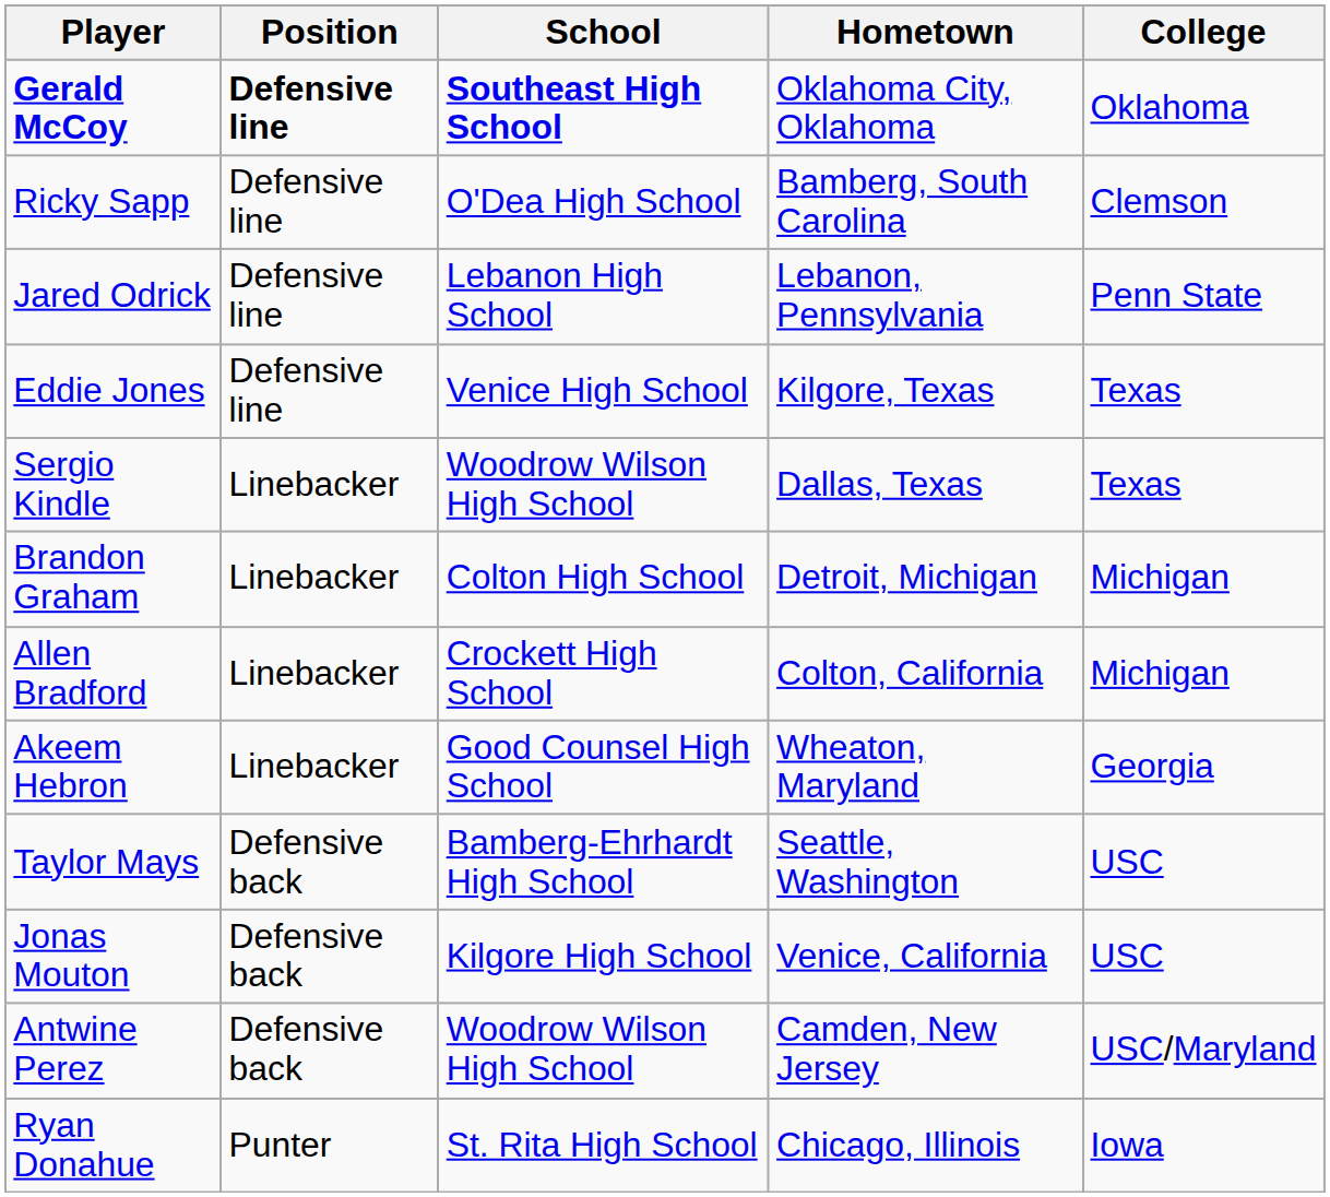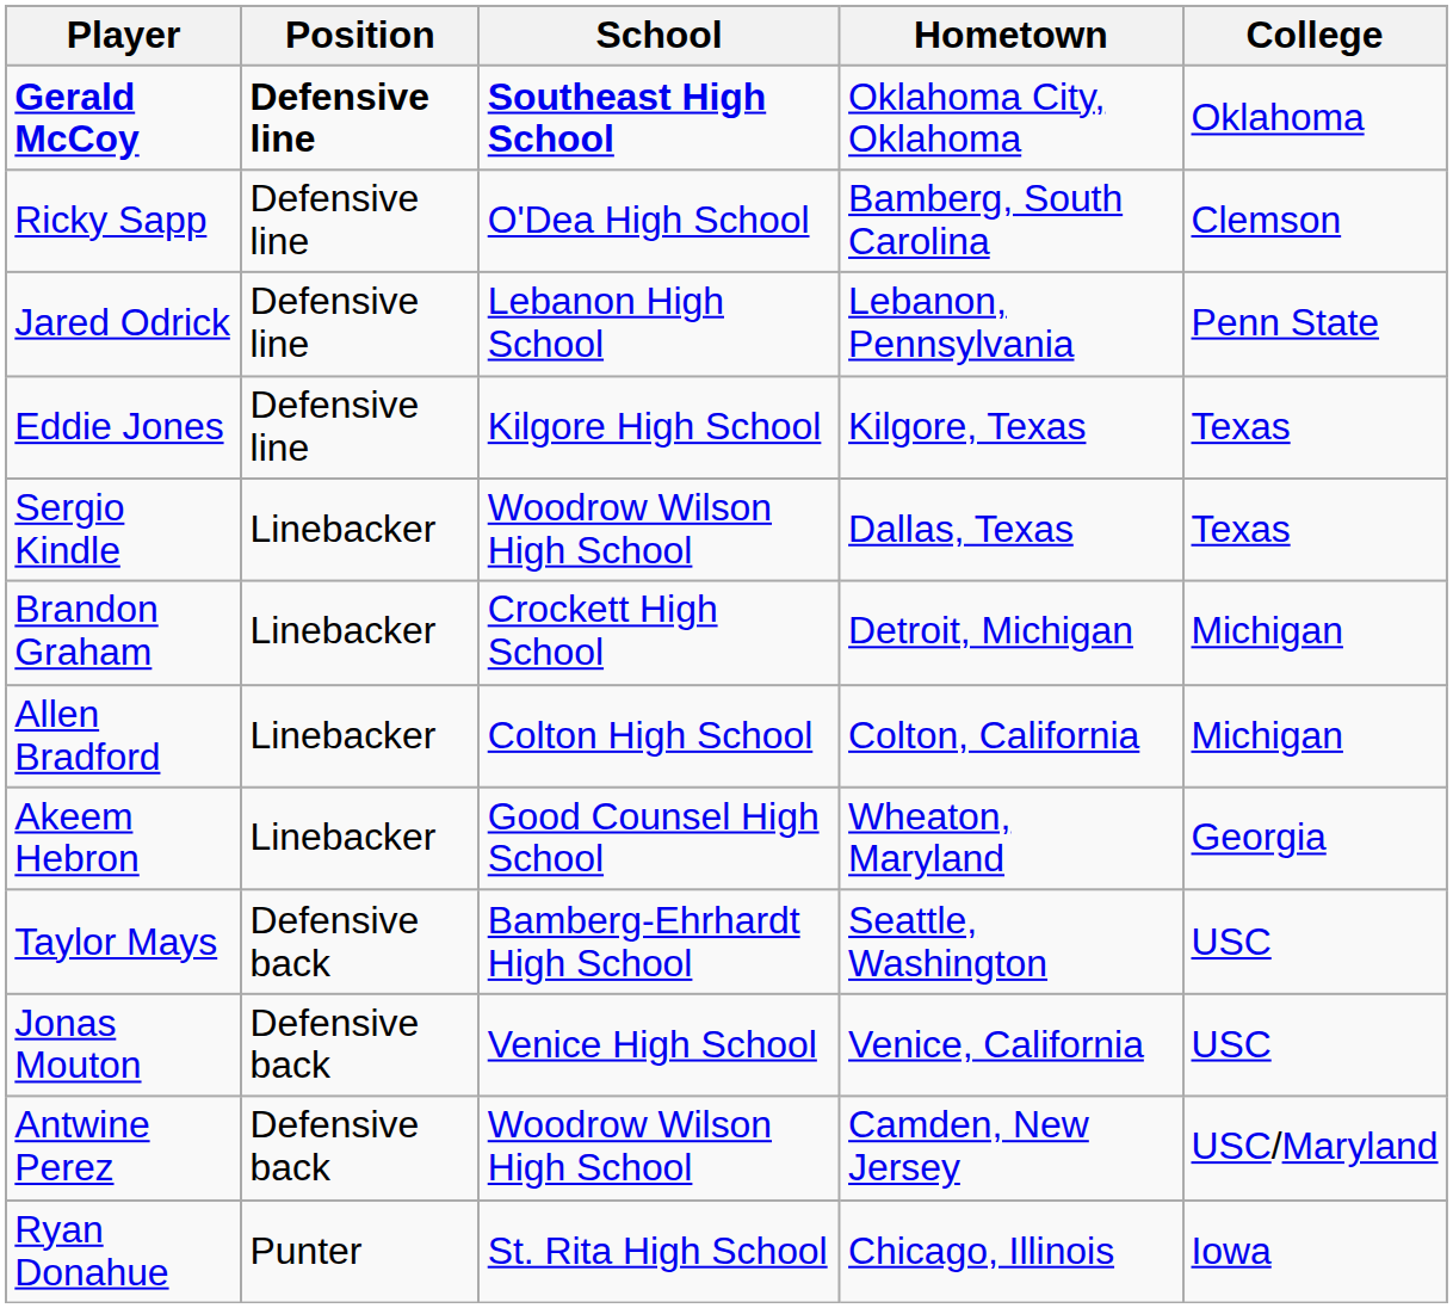 <table class="wikitable">
 <tr>
 <th>Player</th>
 <th>Position</th>
 <th>School</th>
 <th>Hometown</th>
 <th>College</th>
 </tr>
 <tr>
 <td><strong><a href='#'>Gerald McCoy</a></strong></td>
 <td><strong>Defensive line</strong></td>
 <td><strong><a href='#'>Southeast High School</a></strong></td>
 <td><a href='#'>Oklahoma City, Oklahoma</a></td>
 <td><a href='#'>Oklahoma</a></td>
 </tr>
 <tr>
 <td><a href='#'>Ricky Sapp</a></td>
 <td>Defensive line</td>
 <td><a href='#'>O'Dea High School</a></td>
 <td><a href='#'>Bamberg, South Carolina</a></td>
 <td><a href='#'>Clemson</a></td>
 </tr>
 <tr>
 <td><a href='#'>Jared Odrick</a></td>
 <td>Defensive line</td>
 <td><a href='#'>Lebanon High School</a></td>
 <td><a href='#'>Lebanon, Pennsylvania</a></td>
 <td><a href='#'>Penn State</a></td>
 </tr>
 <tr>
 <td><a href='#'>Eddie Jones</a></td>
 <td>Defensive line</td>
-<td><a href='#'>Venice High School</a></td>
+<td><a href='#'>Kilgore High School</a></td>
 <td><a href='#'>Kilgore, Texas</a></td>
 <td><a href='#'>Texas</a></td>
 </tr>
 <tr>
 <td><a href='#'>Sergio Kindle</a></td>
 <td>Linebacker</td>
 <td><a href='#'>Woodrow Wilson High School</a></td>
 <td><a href='#'>Dallas, Texas</a></td>
 <td><a href='#'>Texas</a></td>
 </tr>
 <tr>
 <td><a href='#'>Brandon Graham</a></td>
 <td>Linebacker</td>
-<td><a href='#'>Colton High School</a></td>
+<td><a href='#'>Crockett High School</a></td>
 <td><a href='#'>Detroit, Michigan</a></td>
 <td><a href='#'>Michigan</a></td>
 </tr>
 <tr>
 <td><a href='#'>Allen Bradford</a></td>
 <td>Linebacker</td>
-<td><a href='#'>Crockett High School</a></td>
+<td><a href='#'>Colton High School</a></td>
 <td><a href='#'>Colton, California</a></td>
 <td><a href='#'>Michigan</a></td>
 </tr>
 <tr>
 <td><a href='#'>Akeem Hebron</a></td>
 <td>Linebacker</td>
 <td><a href='#'>Good Counsel High School</a></td>
 <td><a href='#'>Wheaton, Maryland</a></td>
 <td><a href='#'>Georgia</a></td>
 </tr>
 <tr>
 <td><a href='#'>Taylor Mays</a></td>
 <td>Defensive back</td>
 <td><a href='#'>Bamberg-Ehrhardt High School</a></td>
 <td><a href='#'>Seattle, Washington</a></td>
 <td><a href='#'>USC</a></td>
 </tr>
 <tr>
 <td><a href='#'>Jonas Mouton</a></td>
 <td>Defensive back</td>
-<td><a href='#'>Kilgore High School</a></td>
+<td><a href='#'>Venice High School</a></td>
 <td><a href='#'>Venice, California</a></td>
 <td><a href='#'>USC</a></td>
 </tr>
 <tr>
 <td><a href='#'>Antwine Perez</a></td>
 <td>Defensive back</td>
 <td><a href='#'>Woodrow Wilson High School</a></td>
 <td><a href='#'>Camden, New Jersey</a></td>
 <td><a href='#'>USC</a>/<a href='#'>Maryland</a></td>
 </tr>
 <tr>
 <td><a href='#'>Ryan Donahue</a></td>
 <td>Punter</td>
 <td><a href='#'>St. Rita High School</a></td>
 <td><a href='#'>Chicago, Illinois</a></td>
 <td><a href='#'>Iowa</a></td>
 </tr>
 </table>
